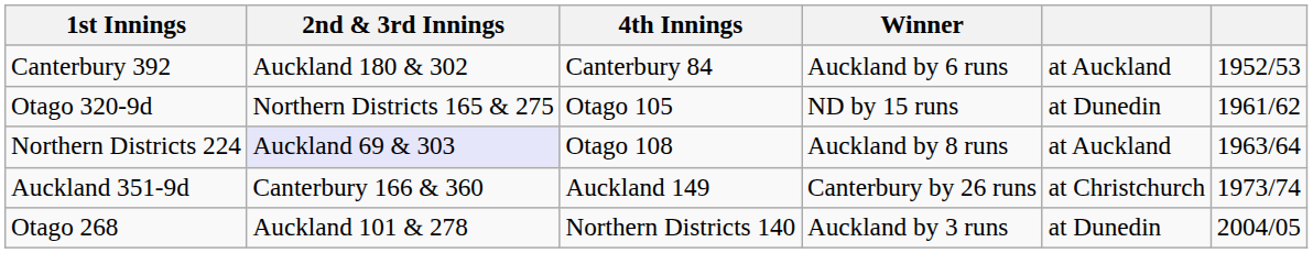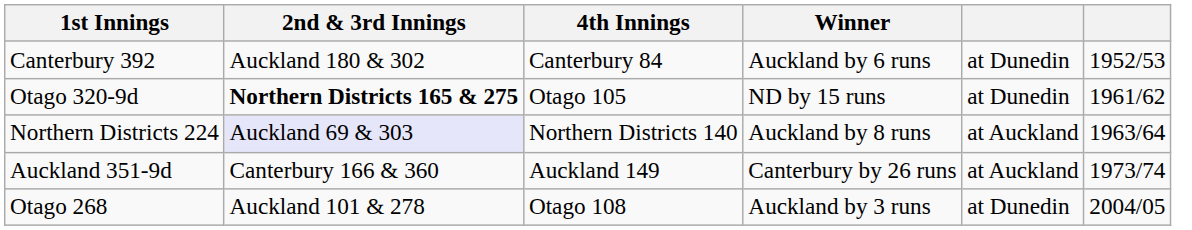 <table class="wikitable">
 <tr>
 <th>1st Innings</th>
 <th>2nd & 3rd Innings</th>
 <th>4th Innings</th>
 <th>Winner</th>
 <th></th>
 <th></th>
 </tr>
 <tr>
 <td>Canterbury 392</td>
 <td>Auckland 180 & 302</td>
 <td>Canterbury 84</td>
 <td>Auckland by 6 runs</td>
-<td>at Auckland</td>
+<td>at Dunedin</td>
 <td>1952/53</td>
 </tr>
 <tr>
 <td>Otago 320-9d</td>
-<td>Northern Districts 165 & 275</td>
+<td><strong>Northern Districts 165 & 275</strong></td>
 <td>Otago 105</td>
 <td>ND by 15 runs</td>
 <td>at Dunedin</td>
 <td>1961/62</td>
 </tr>
 <tr>
 <td>Northern Districts 224</td>
 <td style="background: lavender;">Auckland 69 & 303</td>
-<td>Otago 108</td>
+<td>Northern Districts 140</td>
 <td>Auckland by 8 runs</td>
 <td>at Auckland</td>
 <td>1963/64</td>
 </tr>
 <tr>
 <td>Auckland 351-9d</td>
 <td>Canterbury 166 & 360</td>
 <td>Auckland 149</td>
 <td>Canterbury by 26 runs</td>
-<td>at Christchurch</td>
+<td>at Auckland</td>
 <td>1973/74</td>
 </tr>
 <tr>
 <td>Otago 268</td>
 <td>Auckland 101 & 278</td>
-<td>Northern Districts 140</td>
+<td>Otago 108</td>
 <td>Auckland by 3 runs</td>
 <td>at Dunedin</td>
 <td>2004/05</td>
 </tr>
 </table>
